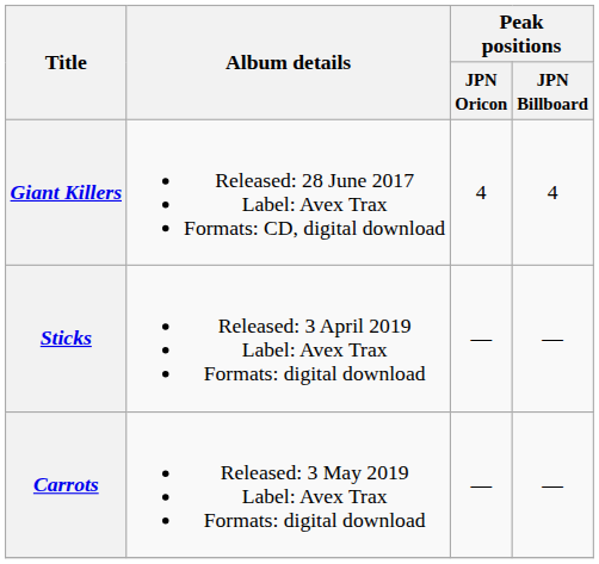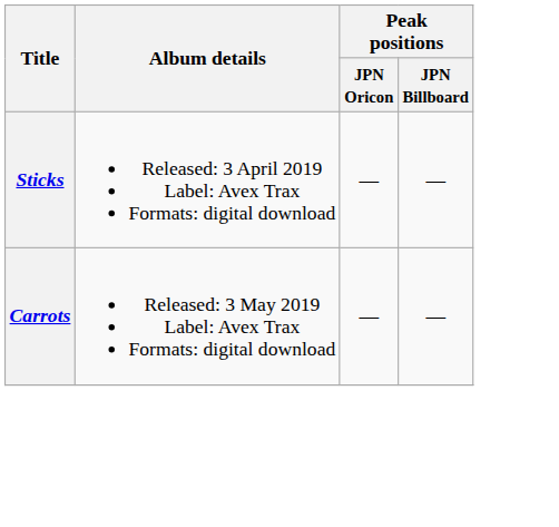 <table class="wikitable plainrowheaders" style="text-align:center;">
 <tr>
 <th scope="col" rowspan="2">Title</th>
 <th scope="col" rowspan="2">Album details</th>
 <th scope="col" colspan="2">Peak <br> positions</th>
 </tr>
 <tr>
 <th scope="col" colspan="1"><small>JPN<br>Oricon</small><br></th>
 <th scope="col" colspan="1"><small>JPN<br>Billboard</small><br></th>
-</tr>
-<tr>
-<th scope="row"><em><a href='#'>Giant Killers</a></em></th>
-<td><br><ul><li>Released: 28 June 2017</li><li>Label: Avex Trax</li><li>Formats: CD, digital download</li></ul></td>
-<td>4</td>
-<td>4</td>
 </tr>
 <tr>
 <th scope="row"><em><a href='#'>Sticks</a></em></th>
 <td><br><ul><li>Released: 3 April 2019</li><li>Label: Avex Trax</li><li>Formats:  digital download</li></ul></td>
 <td>—</td>
 <td>—</td>
 </tr>
 <tr>
 <th scope="row"><em><a href='#'>Carrots</a></em></th>
 <td><br><ul><li>Released: 3 May 2019</li><li>Label: Avex Trax</li><li>Formats: digital download</li></ul></td>
 <td>—</td>
 <td>—</td>
 </tr>
 <tr>
 </tr>
 </table>
